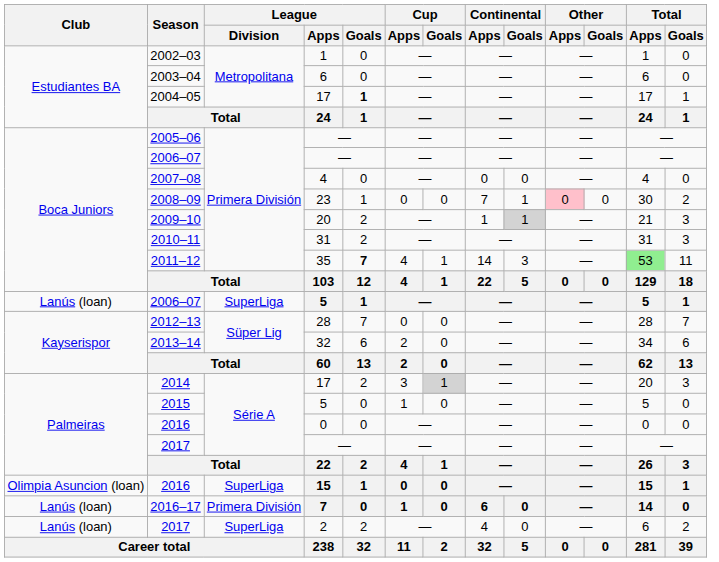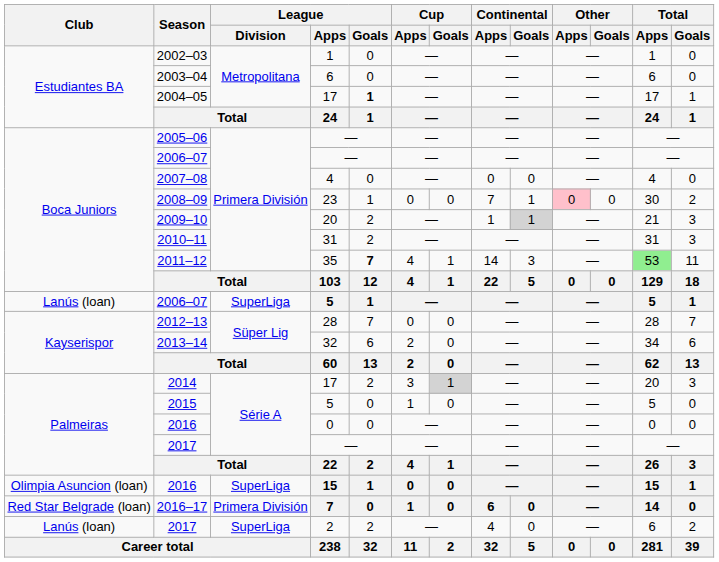 <table class="wikitable" style="text-align: center;font-size:90%">
 <tr>
 <th rowspan="2">Club</th>
 <th rowspan="2">Season</th>
 <th colspan="3">League</th>
 <th colspan="2">Cup</th>
 <th colspan="2">Continental</th>
 <th colspan="2">Other</th>
 <th colspan="2">Total</th>
 </tr>
 <tr>
 <th>Division</th>
 <th>Apps</th>
 <th>Goals</th>
 <th>Apps</th>
 <th>Goals</th>
 <th>Apps</th>
 <th>Goals</th>
 <th>Apps</th>
 <th>Goals</th>
 <th>Apps</th>
 <th>Goals</th>
 </tr>
 <tr>
 <td rowspan="4" valign="center"><a href='#'>Estudiantes BA</a></td>
 <td>2002–03</td>
 <td rowspan=3><a href='#'>Metropolitana</a></td>
 <td>1</td>
 <td>0</td>
 <td colspan="2">—</td>
 <td colspan="2">—</td>
 <td colspan="2">—</td>
 <td>1</td>
 <td>0</td>
 </tr>
 <tr>
 <td>2003–04</td>
 <td>6</td>
 <td>0</td>
 <td colspan="2">—</td>
 <td colspan="2">—</td>
 <td colspan="2">—</td>
 <td>6</td>
 <td>0</td>
 </tr>
 <tr>
 <td>2004–05</td>
 <td>17</td>
 <td><strong>1</strong></td>
 <td colspan="2">—</td>
 <td colspan="2">—</td>
 <td colspan="2">—</td>
 <td>17</td>
 <td>1</td>
 </tr>
 <tr>
 <th colspan="2">Total</th>
 <th>24</th>
 <th>1</th>
 <th colspan="2">—</th>
 <th colspan="2">—</th>
 <th colspan="2">—</th>
 <th>24</th>
 <th>1</th>
 </tr>
 <tr>
 <td rowspan="8" valign="center"><a href='#'>Boca Juniors</a></td>
 <td><a href='#'>2005–06</a></td>
 <td rowspan=7><a href='#'>Primera División</a></td>
 <td colspan="2">—</td>
 <td colspan="2">—</td>
 <td colspan="2">—</td>
 <td colspan="2">—</td>
 <td colspan="2">—</td>
 </tr>
 <tr>
 <td><a href='#'>2006–07</a></td>
 <td colspan="2">—</td>
 <td colspan="2">—</td>
 <td colspan="2">—</td>
 <td colspan="2">—</td>
 <td colspan="2">—</td>
 </tr>
 <tr>
 <td><a href='#'>2007–08</a></td>
 <td>4</td>
 <td>0</td>
 <td colspan="2">—</td>
 <td>0</td>
 <td>0</td>
 <td colspan="2">—</td>
 <td>4</td>
 <td>0</td>
 </tr>
 <tr>
 <td><a href='#'>2008–09</a></td>
 <td>23</td>
 <td>1</td>
 <td>0</td>
 <td>0</td>
 <td>7</td>
 <td>1</td>
 <td style="background: pink;">0</td>
 <td>0</td>
 <td>30</td>
 <td>2</td>
 </tr>
 <tr>
 <td><a href='#'>2009–10</a></td>
 <td>20</td>
 <td>2</td>
 <td colspan="2">—</td>
 <td>1</td>
 <td style="background: lightgrey;">1</td>
 <td colspan="2">—</td>
 <td>21</td>
 <td>3</td>
 </tr>
 <tr>
 <td><a href='#'>2010–11</a></td>
 <td>31</td>
 <td>2</td>
 <td colspan="2">—</td>
 <td colspan="2">—</td>
 <td colspan="2">—</td>
 <td>31</td>
 <td>3</td>
 </tr>
 <tr>
 <td><a href='#'>2011–12</a></td>
 <td>35</td>
 <td><strong>7</strong></td>
 <td>4</td>
 <td>1</td>
 <td>14</td>
 <td>3</td>
 <td colspan="2">—</td>
 <td style="background: lightgreen;">53</td>
 <td>11</td>
 </tr>
 <tr>
 <th colspan="2">Total</th>
 <th>103</th>
 <th>12</th>
 <th>4</th>
 <th>1</th>
 <th>22</th>
 <th>5</th>
 <th>0</th>
 <th>0</th>
 <th>129</th>
 <th>18</th>
 </tr>
 <tr>
 <td><a href='#'>Lanús</a> (loan)</td>
 <td><a href='#'>2006–07</a></td>
 <td><a href='#'>SuperLiga</a></td>
 <th>5</th>
 <th>1</th>
 <th colspan="2">—</th>
 <th colspan="2">—</th>
 <th colspan="2">—</th>
 <th>5</th>
 <th>1</th>
 </tr>
 <tr>
 <td rowspan="3" valign="center"><a href='#'>Kayserispor</a></td>
 <td><a href='#'>2012–13</a></td>
 <td rowspan=2><a href='#'>Süper Lig</a></td>
 <td>28</td>
 <td>7</td>
 <td>0</td>
 <td>0</td>
 <td colspan="2">—</td>
 <td colspan="2">—</td>
 <td>28</td>
 <td>7</td>
 </tr>
 <tr>
 <td><a href='#'>2013–14</a></td>
 <td>32</td>
 <td>6</td>
 <td>2</td>
 <td>0</td>
 <td colspan="2">—</td>
 <td colspan="2">—</td>
 <td>34</td>
 <td>6</td>
 </tr>
 <tr>
 <th colspan="2">Total</th>
 <th>60</th>
 <th>13</th>
 <th>2</th>
 <th>0</th>
 <th colspan="2">—</th>
 <th colspan="2">—</th>
 <th>62</th>
 <th>13</th>
 </tr>
 <tr>
 <td rowspan="5" valign="center"><a href='#'>Palmeiras</a></td>
 <td><a href='#'>2014</a></td>
 <td rowspan=4><a href='#'>Série A</a></td>
 <td>17</td>
 <td>2</td>
 <td>3</td>
 <td style="background: lightgrey;">1</td>
 <td colspan="2">—</td>
 <td colspan="2">—</td>
 <td>20</td>
 <td>3</td>
 </tr>
 <tr>
 <td><a href='#'>2015</a></td>
 <td>5</td>
 <td>0</td>
 <td>1</td>
 <td>0</td>
 <td colspan="2">—</td>
 <td colspan="2">—</td>
 <td>5</td>
 <td>0</td>
 </tr>
 <tr>
 <td><a href='#'>2016</a></td>
 <td>0</td>
 <td>0</td>
 <td colspan="2">—</td>
 <td colspan="2">—</td>
 <td colspan="2">—</td>
 <td>0</td>
 <td>0</td>
 </tr>
 <tr>
 <td><a href='#'>2017</a></td>
 <td colspan="2">—</td>
 <td colspan="2">—</td>
 <td colspan="2">—</td>
 <td colspan="2">—</td>
 <td colspan="2">—</td>
 </tr>
 <tr>
 <th colspan="2">Total</th>
 <th>22</th>
 <th>2</th>
 <th>4</th>
 <th>1</th>
 <th colspan="2">—</th>
 <th colspan="2">—</th>
 <th>26</th>
 <th>3</th>
 </tr>
 <tr>
 <td><a href='#'>Olimpia Asuncion</a> (loan)</td>
 <td><a href='#'>2016</a></td>
 <td><a href='#'>SuperLiga</a></td>
 <th>15</th>
 <th>1</th>
 <th>0</th>
 <th>0</th>
 <th colspan="2">—</th>
 <th colspan="2">—</th>
 <th>15</th>
 <th>1</th>
 </tr>
 <tr>
-<td><a href='#'>Lanús</a> (loan)</td>
+<td><a href='#'>Red Star Belgrade</a> (loan)</td>
 <td><a href='#'>2016–17</a></td>
 <td><a href='#'>Primera División</a></td>
 <th>7</th>
 <th>0</th>
 <th>1</th>
 <th>0</th>
 <th>6</th>
 <th>0</th>
 <th colspan="2">—</th>
 <th>14</th>
 <th>0</th>
 </tr>
 <tr>
 <td><a href='#'>Lanús</a> (loan)</td>
 <td><a href='#'>2017</a></td>
 <td><a href='#'>SuperLiga</a></td>
 <td>2</td>
 <td>2</td>
 <td colspan="2">—</td>
 <td>4</td>
 <td>0</td>
 <td colspan="2">—</td>
 <td>6</td>
 <td>2</td>
 </tr>
 <tr>
 <th colspan="3">Career total</th>
 <th>238</th>
 <th>32</th>
 <th>11</th>
 <th>2</th>
 <th>32</th>
 <th>5</th>
 <th>0</th>
 <th>0</th>
 <th>281</th>
 <th>39</th>
 </tr>
 </table>
